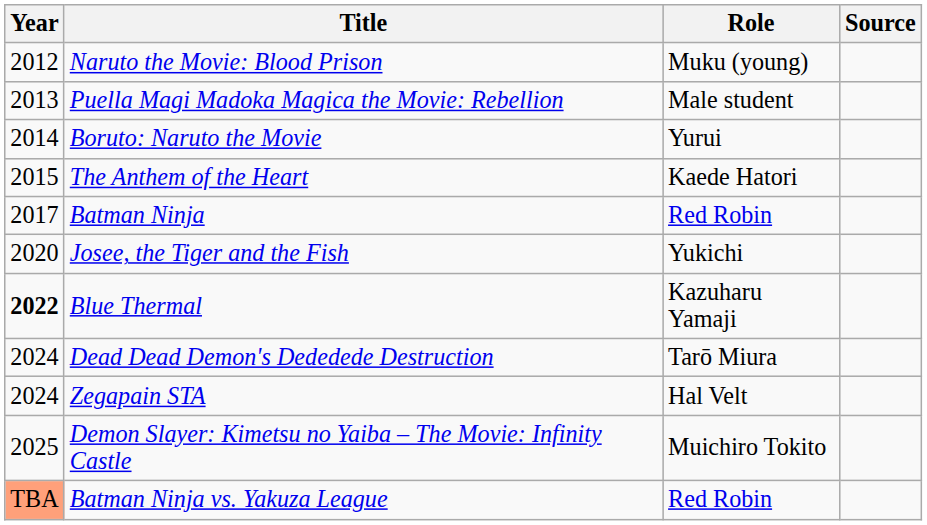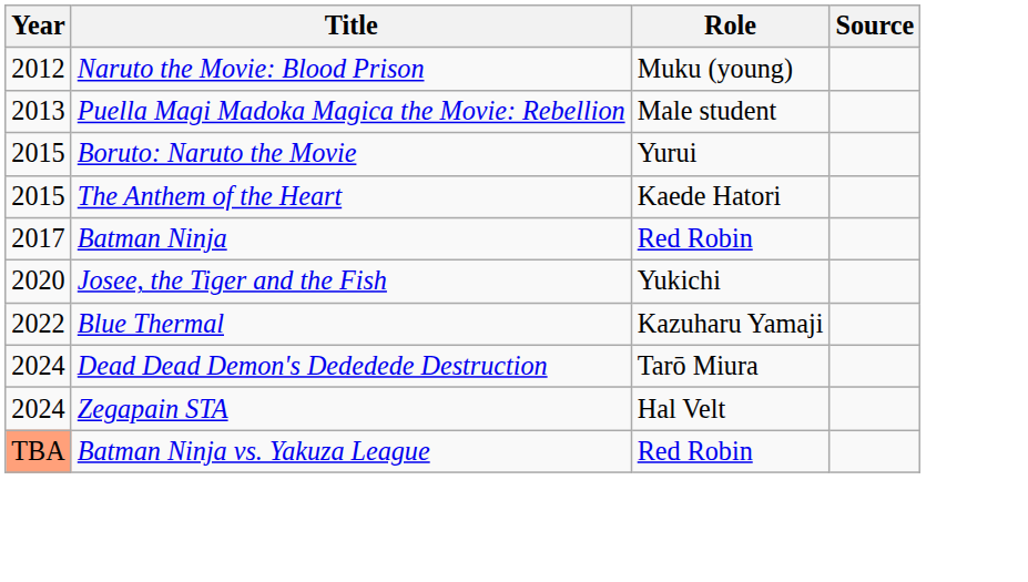 <table class="wikitable sortable">
 <tr>
 <th>Year</th>
 <th>Title</th>
 <th>Role</th>
 <th class="unsortable">Source</th>
 </tr>
 <tr>
 <td>2012</td>
 <td><em><a href='#'>Naruto the Movie: Blood Prison</a></em></td>
 <td>Muku (young)</td>
 <td></td>
 </tr>
 <tr>
 <td>2013</td>
 <td><em><a href='#'>Puella Magi Madoka Magica the Movie: Rebellion</a></em></td>
 <td>Male student</td>
 <td></td>
 </tr>
 <tr>
-<td>2014</td>
+<td>2015</td>
 <td><em><a href='#'>Boruto: Naruto the Movie</a></em></td>
 <td>Yurui</td>
 <td></td>
 </tr>
 <tr>
 <td>2015</td>
 <td><em><a href='#'>The Anthem of the Heart</a></em></td>
 <td>Kaede Hatori</td>
 <td></td>
 </tr>
 <tr>
 <td>2017</td>
 <td><em><a href='#'>Batman Ninja</a></em></td>
 <td><a href='#'>Red Robin</a></td>
 <td></td>
 </tr>
 <tr>
 <td>2020</td>
 <td><em><a href='#'>Josee, the Tiger and the Fish</a></em></td>
 <td>Yukichi</td>
 <td></td>
 </tr>
 <tr>
-<td><strong>2022</strong></td>
+<td>2022</td>
 <td><em><a href='#'>Blue Thermal</a></em></td>
 <td>Kazuharu Yamaji</td>
 <td></td>
 </tr>
 <tr>
 <td>2024</td>
 <td><em><a href='#'>Dead Dead Demon's Dededede Destruction</a></em></td>
 <td>Tarō Miura</td>
 <td></td>
 </tr>
 <tr>
 <td>2024</td>
 <td><em><a href='#'>Zegapain STA</a></em></td>
 <td>Hal Velt</td>
 <td></td>
 </tr>
 <tr>
-<td>2025</td>
-<td><em><a href='#'>Demon Slayer: Kimetsu no Yaiba – The Movie: Infinity Castle</a></em></td>
-<td>Muichiro Tokito</td>
-<td></td>
-</tr>
-<tr>
 <td style="background: lightsalmon;">TBA</td>
 <td><em><a href='#'>Batman Ninja vs. Yakuza League</a></em></td>
 <td><a href='#'>Red Robin</a></td>
 <td></td>
 </tr>
 </table>
